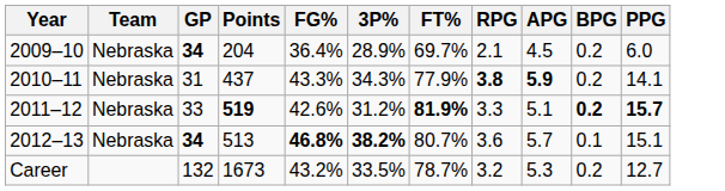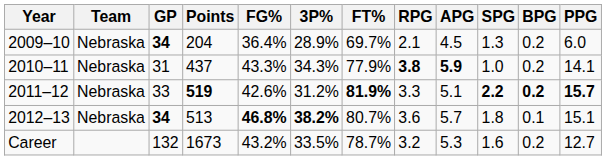 <table class="wikitable">
 <tr>
 <th>Year</th>
 <th>Team</th>
 <th>GP</th>
 <th>Points</th>
 <th>FG%</th>
 <th>3P%</th>
 <th>FT%</th>
 <th>RPG</th>
 <th>APG</th>
+<th>SPG</th>
 <th>BPG</th>
 <th>PPG</th>
 </tr>
 <tr>
 <td>2009–10</td>
 <td>Nebraska</td>
 <td><strong>34</strong></td>
 <td>204</td>
 <td>36.4%</td>
 <td>28.9%</td>
 <td>69.7%</td>
 <td>2.1</td>
 <td>4.5</td>
+<td>1.3</td>
 <td>0.2</td>
 <td>6.0</td>
 </tr>
 <tr>
 <td>2010–11</td>
 <td>Nebraska</td>
 <td>31</td>
 <td>437</td>
 <td>43.3%</td>
 <td>34.3%</td>
 <td>77.9%</td>
 <td><strong>3.8</strong></td>
 <td><strong>5.9</strong></td>
+<td>1.0</td>
 <td>0.2</td>
 <td>14.1</td>
 </tr>
 <tr>
 <td>2011–12</td>
 <td>Nebraska</td>
 <td>33</td>
 <td><strong>519</strong></td>
 <td>42.6%</td>
 <td>31.2%</td>
 <td><strong>81.9%</strong></td>
 <td>3.3</td>
 <td>5.1</td>
+<td><strong>2.2</strong></td>
 <td><strong>0.2</strong></td>
 <td><strong>15.7</strong></td>
 </tr>
 <tr>
 <td>2012–13</td>
 <td>Nebraska</td>
 <td><strong>34</strong></td>
 <td>513</td>
 <td><strong>46.8%</strong></td>
 <td><strong>38.2%</strong></td>
 <td>80.7%</td>
 <td>3.6</td>
 <td>5.7</td>
+<td>1.8</td>
 <td>0.1</td>
 <td>15.1</td>
 </tr>
 <tr>
 <td>Career</td>
 <td></td>
 <td>132</td>
 <td>1673</td>
 <td>43.2%</td>
 <td>33.5%</td>
 <td>78.7%</td>
 <td>3.2</td>
 <td>5.3</td>
+<td>1.6</td>
 <td>0.2</td>
 <td>12.7</td>
 </tr>
 </table>
